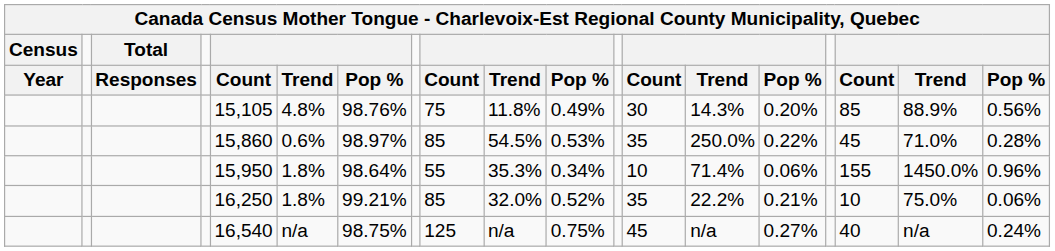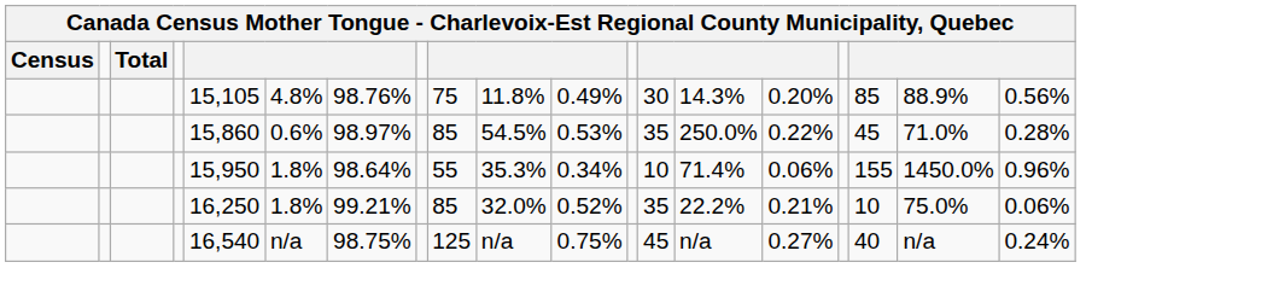 <table class="wikitable">
 <tr>
 <th colspan="19">Canada Census Mother Tongue - Charlevoix-Est Regional County Municipality, Quebec</th>
 </tr>
 <tr>
 <th>Census</th>
 <td></td>
 <th>Total</th>
 <td colspan="1"></td>
 <th colspan="3"></th>
 <td colspan="1"></td>
 <th colspan="3"></th>
 <td colspan="1"></td>
 <th colspan="3"></th>
 <td colspan="1"></td>
 <th colspan="3"></th>
-</tr>
-<tr>
-<th>Year</th>
-<td></td>
-<th>Responses</th>
-<td></td>
-<th>Count</th>
-<th>Trend</th>
-<th>Pop %</th>
-<td></td>
-<th>Count</th>
-<th>Trend</th>
-<th>Pop %</th>
-<td></td>
-<th>Count</th>
-<th>Trend</th>
-<th>Pop %</th>
-<td></td>
-<th>Count</th>
-<th>Trend</th>
-<th>Pop %</th>
 </tr>
 <tr>
 <td></td>
 <td></td>
 <td></td>
 <td></td>
 <td>15,105</td>
 <td> 4.8%</td>
 <td>98.76%</td>
 <td></td>
 <td>75</td>
 <td> 11.8%</td>
 <td>0.49%</td>
 <td></td>
 <td>30</td>
 <td> 14.3%</td>
 <td>0.20%</td>
 <td></td>
 <td>85</td>
 <td> 88.9%</td>
 <td>0.56%</td>
 </tr>
 <tr>
 <td></td>
 <td></td>
 <td></td>
 <td></td>
 <td>15,860</td>
 <td> 0.6%</td>
 <td>98.97%</td>
 <td></td>
 <td>85</td>
 <td> 54.5%</td>
 <td>0.53%</td>
 <td></td>
 <td>35</td>
 <td> 250.0%</td>
 <td>0.22%</td>
 <td></td>
 <td>45</td>
 <td> 71.0%</td>
 <td>0.28%</td>
 </tr>
 <tr>
 <td></td>
 <td></td>
 <td></td>
 <td></td>
 <td>15,950</td>
 <td> 1.8%</td>
 <td>98.64%</td>
 <td></td>
 <td>55</td>
 <td> 35.3%</td>
 <td>0.34%</td>
 <td></td>
 <td>10</td>
 <td> 71.4%</td>
 <td>0.06%</td>
 <td></td>
 <td>155</td>
 <td> 1450.0%</td>
 <td>0.96%</td>
 </tr>
 <tr>
 <td></td>
 <td></td>
 <td></td>
 <td></td>
 <td>16,250</td>
 <td> 1.8%</td>
 <td>99.21%</td>
 <td></td>
 <td>85</td>
 <td> 32.0%</td>
 <td>0.52%</td>
 <td></td>
 <td>35</td>
 <td> 22.2%</td>
 <td>0.21%</td>
 <td></td>
 <td>10</td>
 <td> 75.0%</td>
 <td>0.06%</td>
 </tr>
 <tr>
 <td></td>
 <td></td>
 <td></td>
 <td></td>
 <td>16,540</td>
 <td>n/a</td>
 <td>98.75%</td>
 <td></td>
 <td>125</td>
 <td>n/a</td>
 <td>0.75%</td>
 <td></td>
 <td>45</td>
 <td>n/a</td>
 <td>0.27%</td>
 <td></td>
 <td>40</td>
 <td>n/a</td>
 <td>0.24%</td>
 </tr>
 </table>
